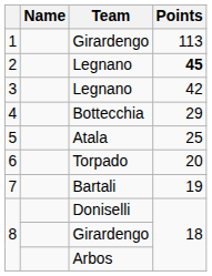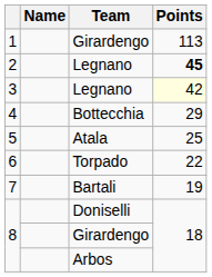 <table class="wikitable">
 <tr>
 <th></th>
 <th>Name</th>
 <th>Team</th>
 <th>Points</th>
 </tr>
 <tr>
 <td>1</td>
 <td></td>
 <td>Girardengo</td>
 <td align="right">113</td>
 </tr>
 <tr>
 <td>2</td>
 <td></td>
 <td>Legnano</td>
 <td align="right"><strong>45</strong></td>
 </tr>
 <tr>
 <td>3</td>
 <td></td>
 <td>Legnano</td>
-<td align="right">42</td>
+<td align="right" style="background: lightyellow;">42</td>
 </tr>
 <tr>
 <td>4</td>
 <td></td>
 <td>Bottecchia</td>
 <td align="right">29</td>
 </tr>
 <tr>
 <td>5</td>
 <td></td>
 <td>Atala</td>
 <td align="right">25</td>
 </tr>
 <tr>
 <td>6</td>
 <td></td>
 <td>Torpado</td>
-<td align="right">20</td>
+<td align="right">22</td>
 </tr>
 <tr>
 <td>7</td>
 <td></td>
 <td>Bartali</td>
 <td align="right">19</td>
 </tr>
 <tr>
 <td rowspan="3">8</td>
 <td></td>
 <td>Doniselli</td>
 <td align="right" rowspan="3">18</td>
 </tr>
 <tr>
 <td></td>
 <td>Girardengo</td>
 </tr>
 <tr>
 <td></td>
 <td>Arbos</td>
 </tr>
 </table>
